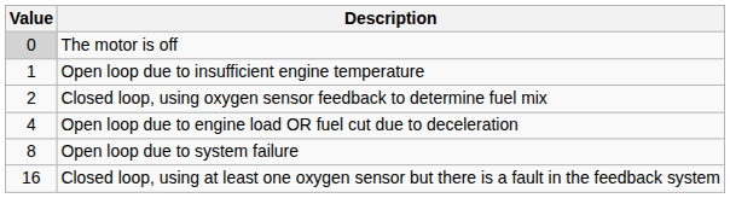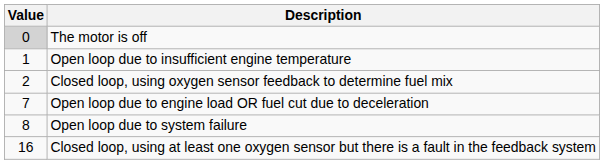 <table class="wikitable">
 <tr>
 <th>Value</th>
 <th>Description</th>
 </tr>
 <tr>
 <td align="center" style="background: lightgrey;">0</td>
 <td>The motor is off</td>
 </tr>
 <tr>
 <td align="center">1</td>
 <td>Open loop due to insufficient engine temperature</td>
 </tr>
 <tr>
 <td align="center">2</td>
 <td>Closed loop, using oxygen sensor feedback to determine fuel mix</td>
 </tr>
 <tr>
-<td align="center">4</td>
+<td align="center">7</td>
 <td>Open loop due to engine load OR fuel cut due to deceleration</td>
 </tr>
 <tr>
 <td align="center">8</td>
 <td>Open loop due to system failure</td>
 </tr>
 <tr>
 <td align="center">16</td>
 <td>Closed loop, using at least one oxygen sensor but there is a fault in the feedback system</td>
 </tr>
 </table>
